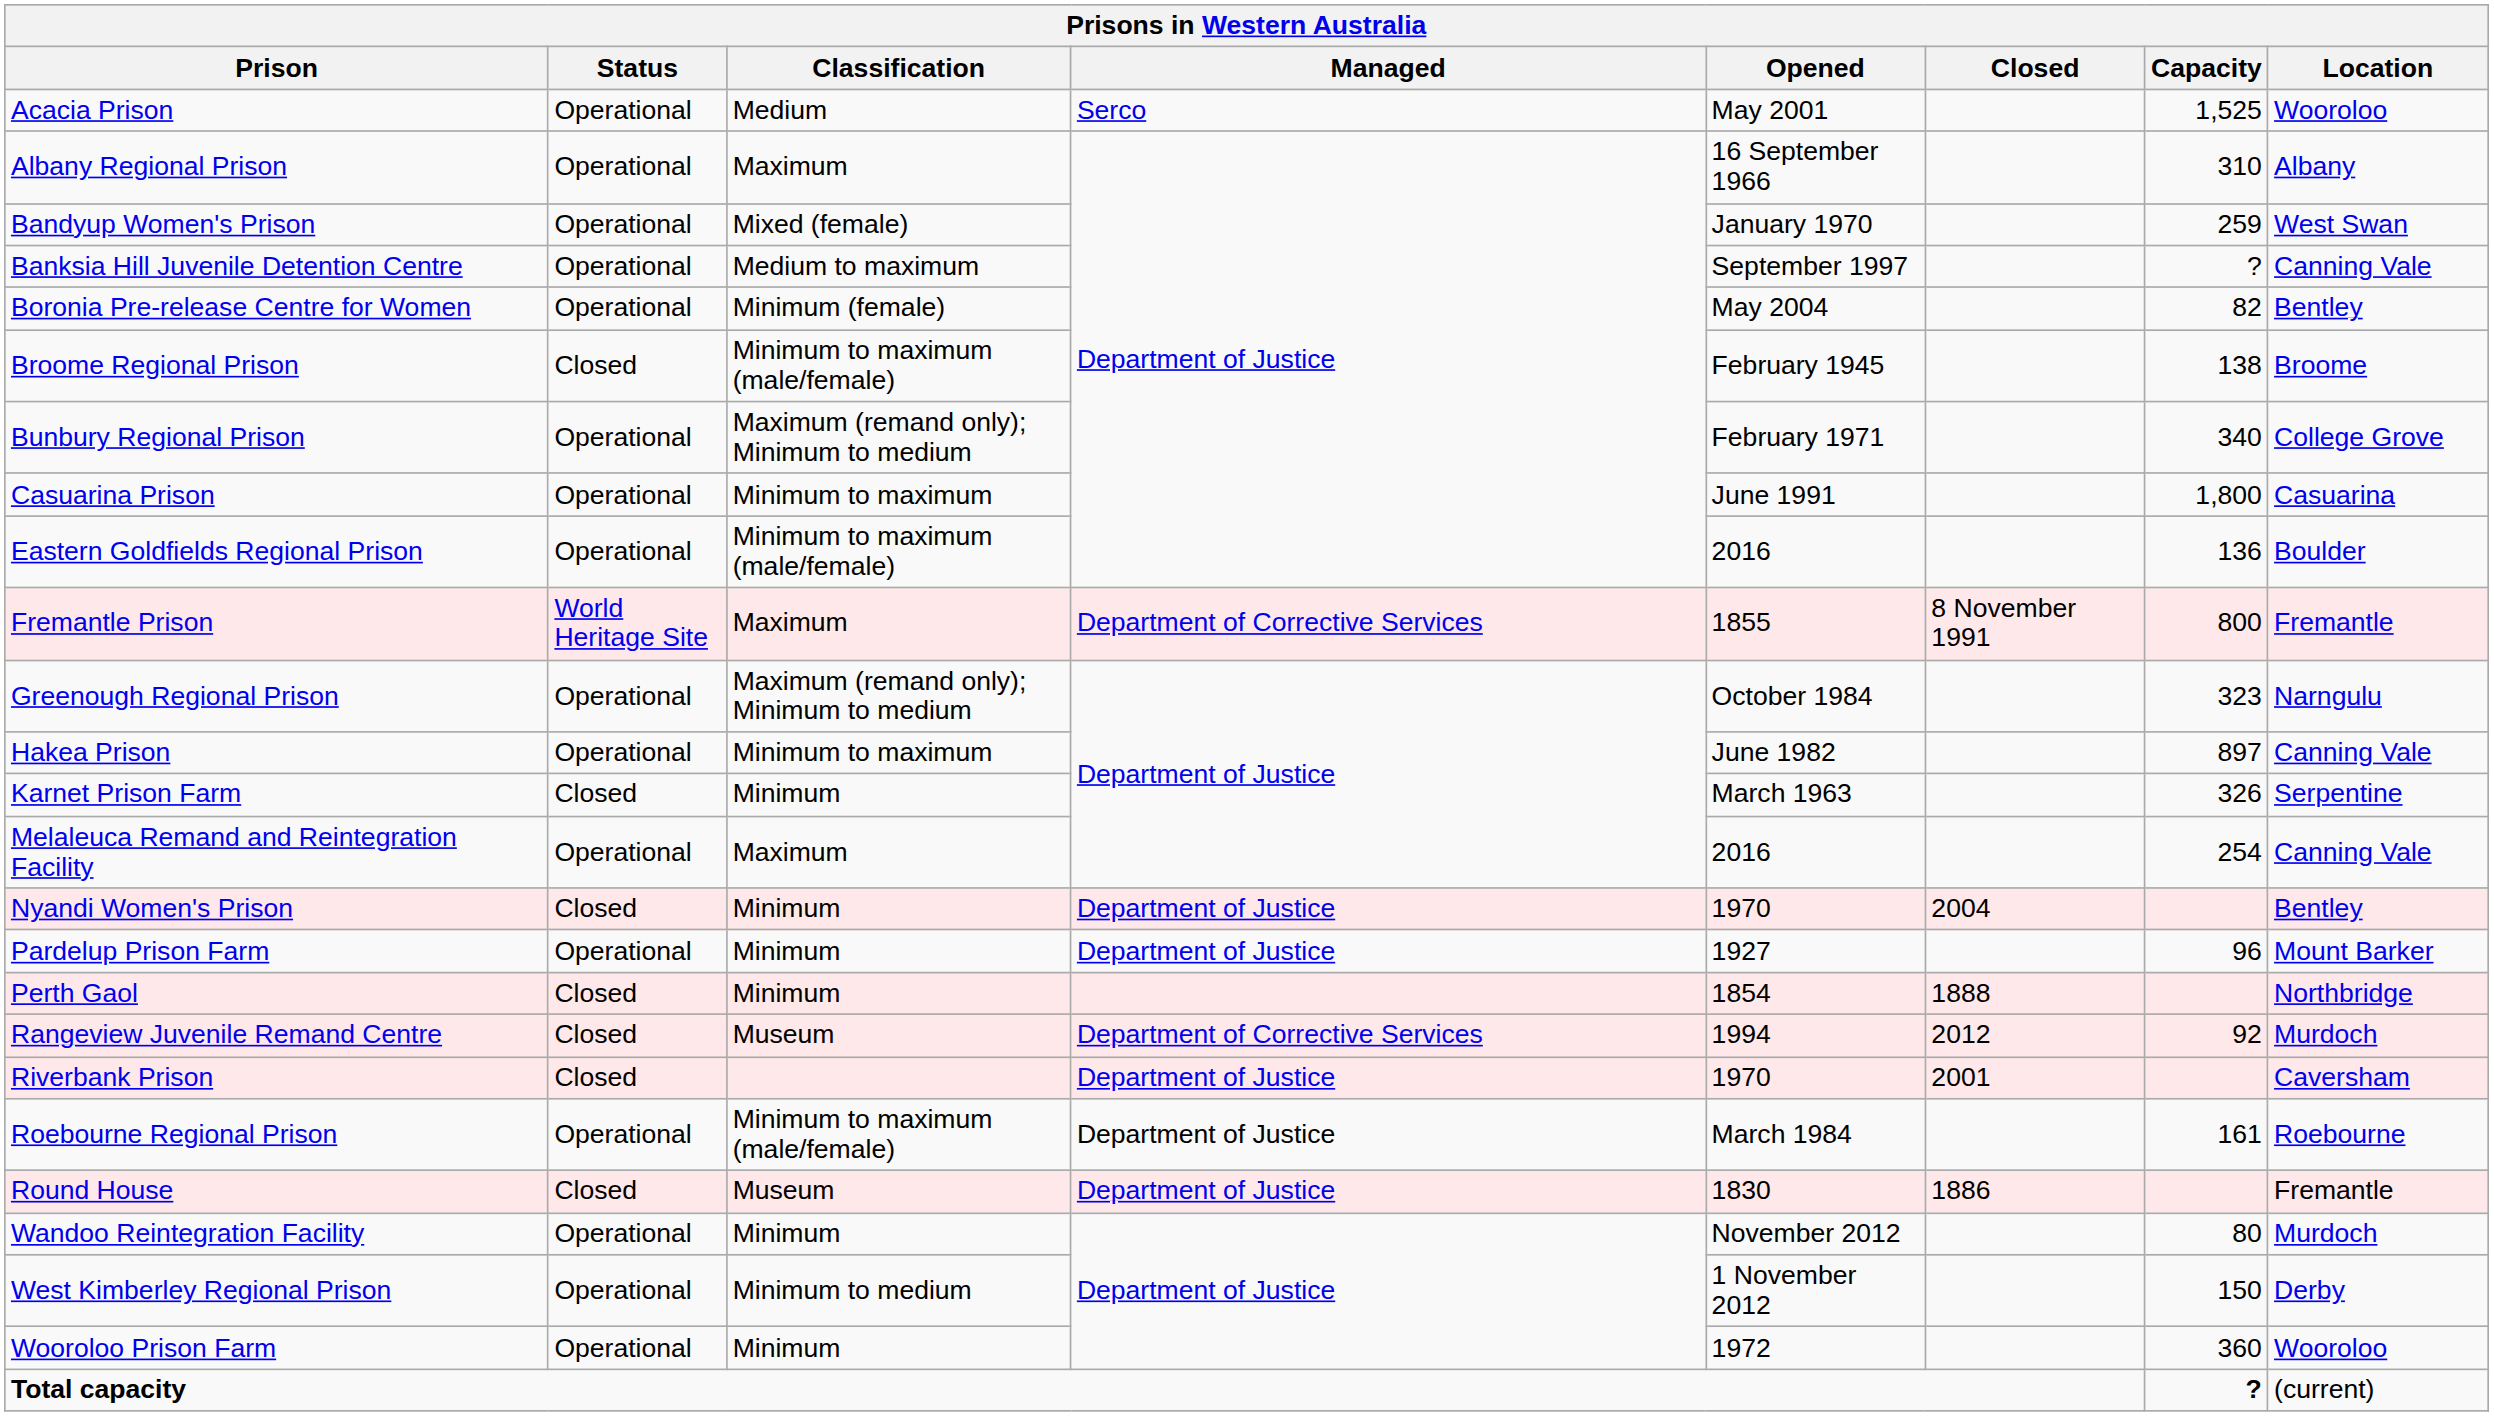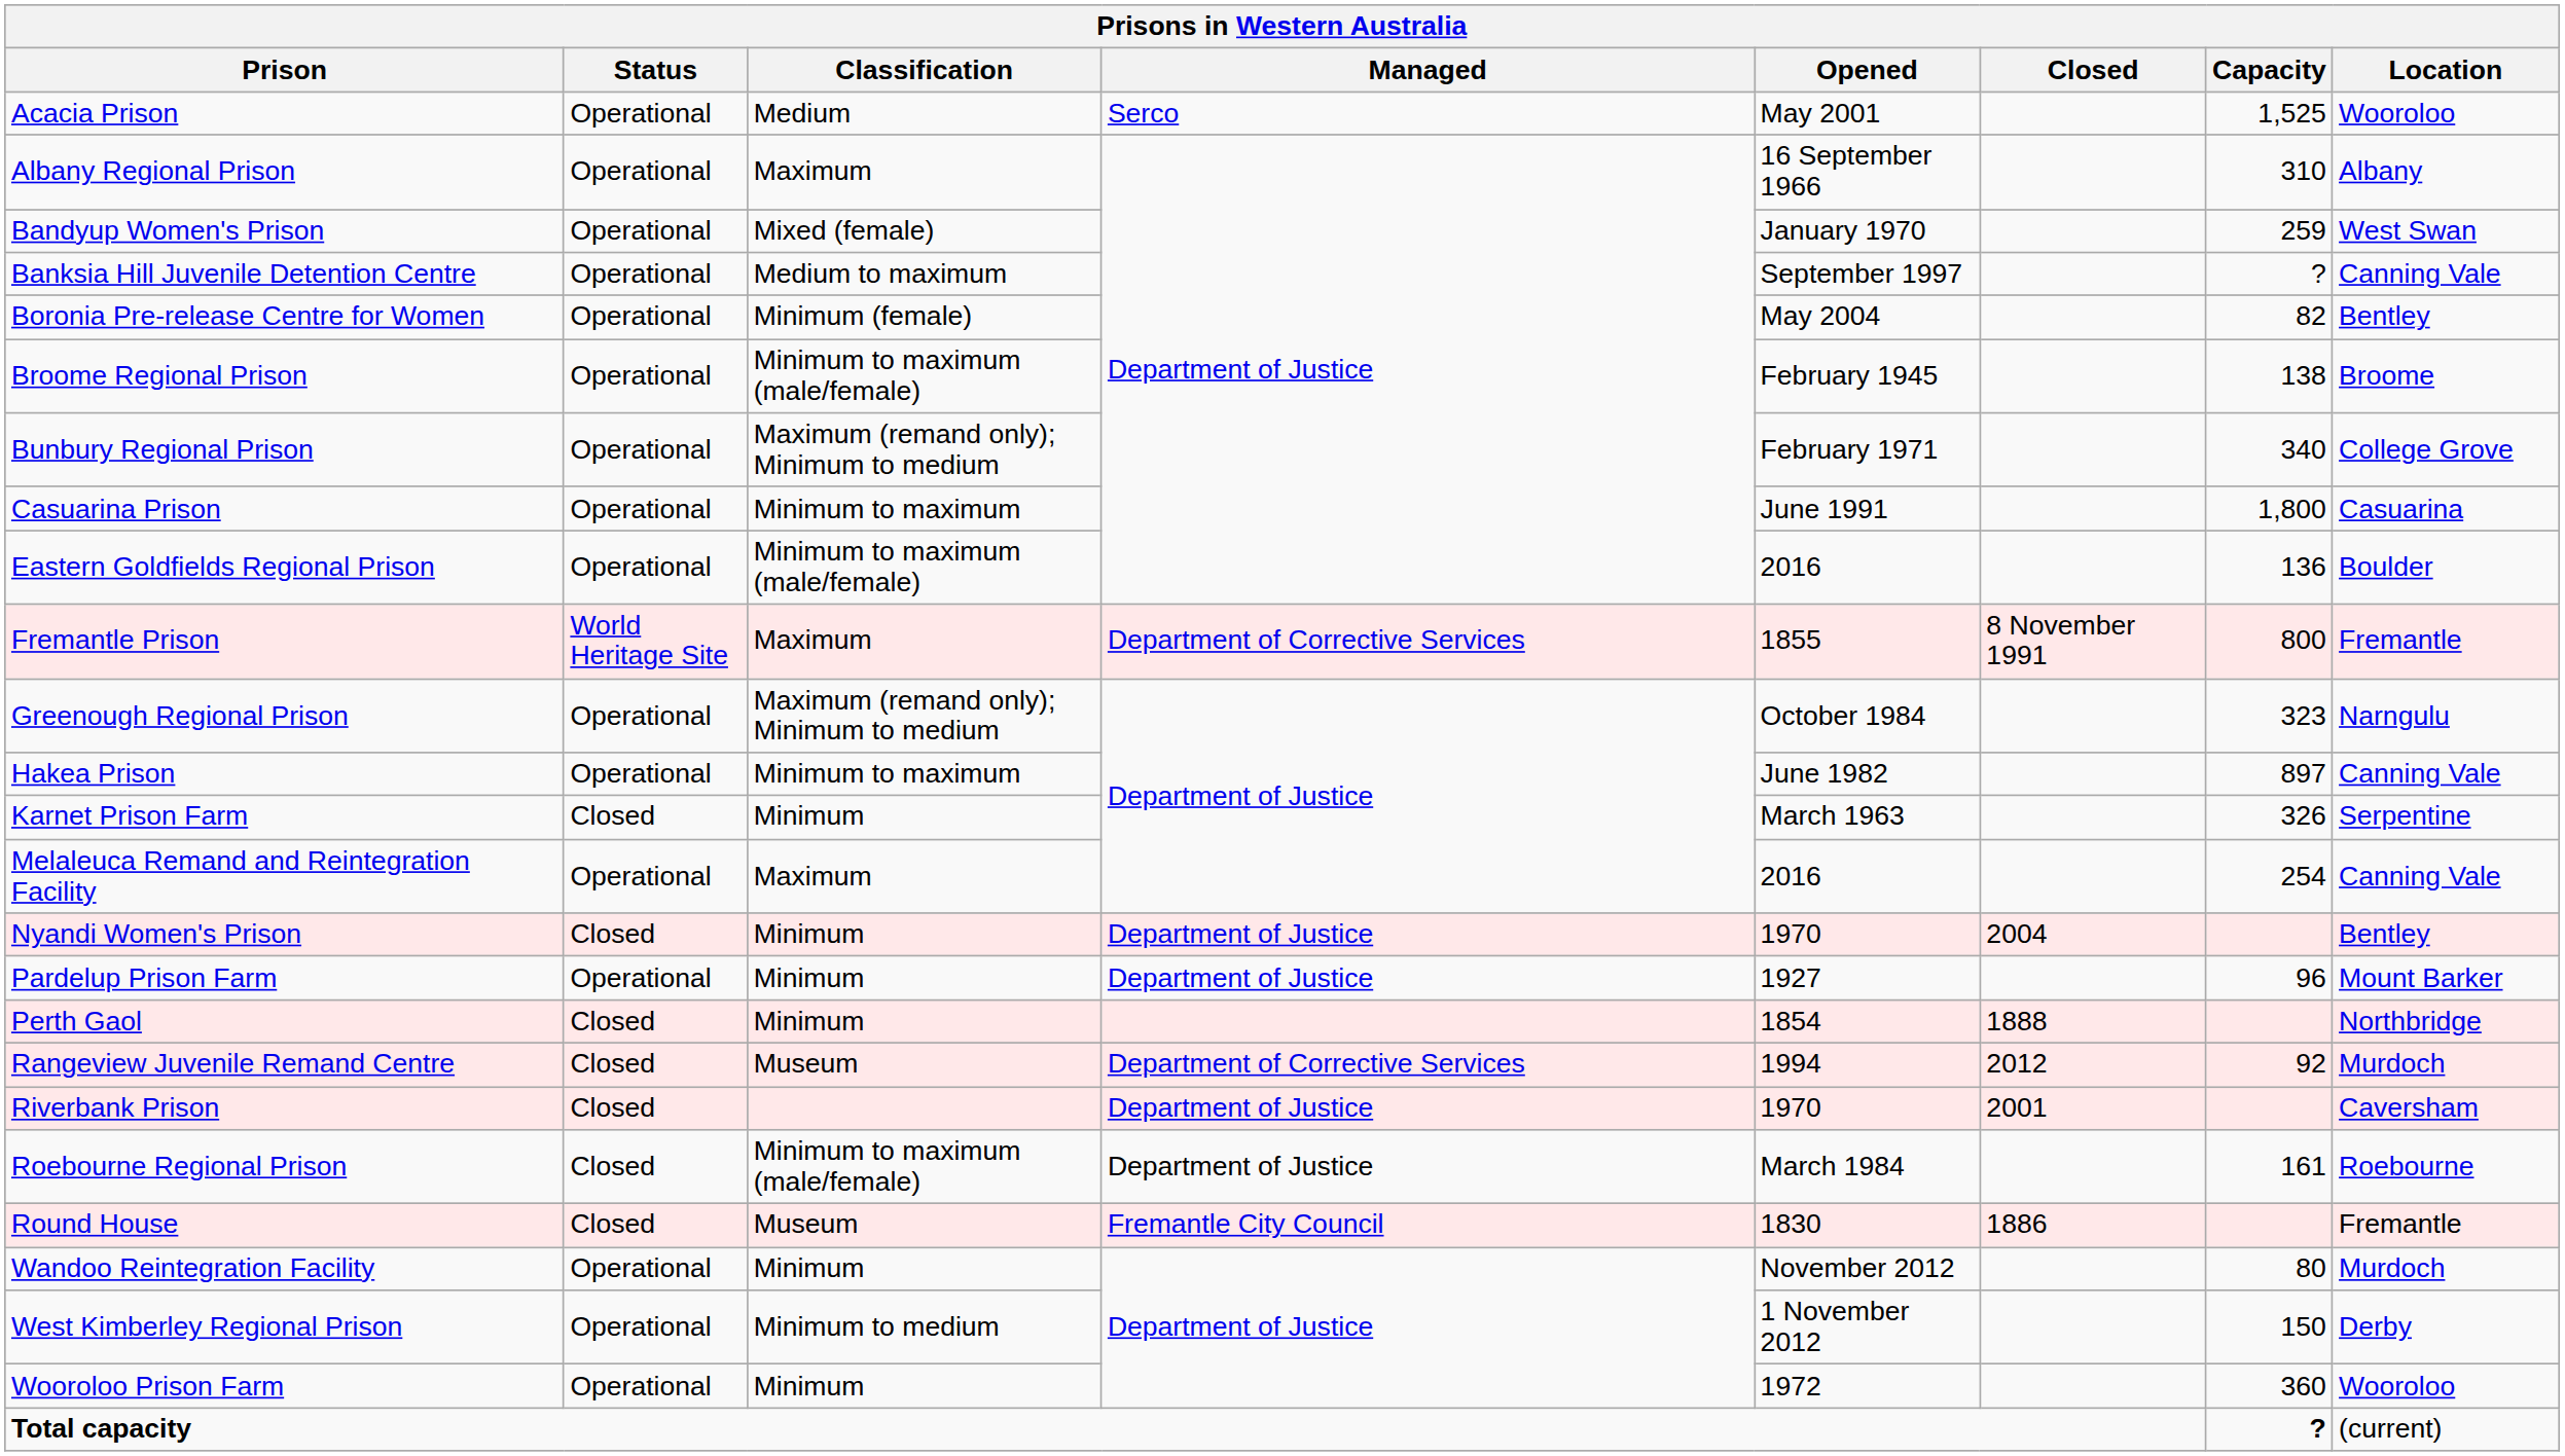 <table class="wikitable sortable">
 <tr>
 <th bgcolor="#CCCCCC" colspan="8">Prisons in <a href='#'>Western Australia</a></th>
 </tr>
 <tr bgcolor="#CCCCCC">
 <th scope="col" width="320">Prison</th>
 <th scope="col" width="100">Status</th>
 <th scope="col" width="200">Classification</th>
 <th scope="col" width="375">Managed</th>
 <th scope="col" width="125">Opened</th>
 <th scope="col" width="125">Closed</th>
 <th scope="col" width="50">Capacity</th>
 <th scope="col" width="125">Location</th>
 </tr>
 <tr>
 <td><a href='#'>Acacia Prison</a></td>
 <td>Operational</td>
 <td>Medium</td>
 <td><a href='#'>Serco</a></td>
 <td>May 2001</td>
 <td></td>
 <td align=right>1,525</td>
 <td><a href='#'>Wooroloo</a></td>
 </tr>
 <tr>
 <td><a href='#'>Albany Regional Prison</a></td>
 <td>Operational</td>
 <td>Maximum</td>
 <td rowspan=8><a href='#'>Department of Justice</a></td>
 <td>16 September 1966</td>
 <td></td>
 <td align=right>310</td>
 <td><a href='#'>Albany</a></td>
 </tr>
 <tr>
 <td><a href='#'>Bandyup Women's Prison</a></td>
 <td>Operational</td>
 <td>Mixed (female)</td>
 <td>January 1970</td>
 <td></td>
 <td align=right>259</td>
 <td><a href='#'>West Swan</a></td>
 </tr>
 <tr>
 <td><a href='#'>Banksia Hill Juvenile Detention Centre</a></td>
 <td>Operational</td>
 <td>Medium to maximum</td>
 <td>September 1997</td>
 <td></td>
 <td align=right>?</td>
 <td><a href='#'>Canning Vale</a></td>
 </tr>
 <tr>
 <td><a href='#'>Boronia Pre-release Centre for Women</a></td>
 <td>Operational</td>
 <td>Minimum (female)</td>
 <td>May 2004</td>
 <td></td>
 <td align=right>82</td>
 <td><a href='#'>Bentley</a></td>
 </tr>
 <tr>
 <td><a href='#'>Broome Regional Prison</a></td>
-<td>Closed</td>
+<td>Operational</td>
 <td>Minimum to maximum (male/female)</td>
 <td>February 1945</td>
 <td></td>
 <td align=right>138</td>
 <td><a href='#'>Broome</a></td>
 </tr>
 <tr>
 <td><a href='#'>Bunbury Regional Prison</a></td>
 <td>Operational</td>
 <td>Maximum (remand only); Minimum to medium</td>
 <td>February 1971</td>
 <td></td>
 <td align=right>340</td>
 <td><a href='#'>College Grove</a></td>
 </tr>
 <tr>
 <td><a href='#'>Casuarina Prison</a></td>
 <td>Operational</td>
 <td>Minimum to maximum</td>
 <td>June 1991</td>
 <td></td>
 <td align=right>1,800</td>
 <td><a href='#'>Casuarina</a></td>
 </tr>
 <tr>
 <td><a href='#'>Eastern Goldfields Regional Prison</a></td>
 <td>Operational</td>
 <td>Minimum to maximum (male/female)</td>
 <td>2016</td>
 <td></td>
 <td align=right>136</td>
 <td><a href='#'>Boulder</a></td>
 </tr>
 <tr bgcolor=#FFE8E9>
 <td><a href='#'>Fremantle Prison</a></td>
 <td><a href='#'>World Heritage Site</a></td>
 <td>Maximum</td>
 <td><a href='#'>Department of Corrective Services</a></td>
 <td>1855</td>
 <td>8 November 1991</td>
 <td align=right>800</td>
 <td><a href='#'>Fremantle</a></td>
 </tr>
 <tr>
 <td><a href='#'>Greenough Regional Prison</a></td>
 <td>Operational</td>
 <td>Maximum (remand only); Minimum to medium</td>
 <td rowspan=4><a href='#'>Department of Justice</a></td>
 <td>October 1984</td>
 <td></td>
 <td align=right>323</td>
 <td><a href='#'>Narngulu</a></td>
 </tr>
 <tr>
 <td><a href='#'>Hakea Prison</a></td>
 <td>Operational</td>
 <td>Minimum to maximum</td>
 <td>June 1982</td>
 <td></td>
 <td align=right>897</td>
 <td><a href='#'>Canning Vale</a></td>
 </tr>
 <tr>
 <td><a href='#'>Karnet Prison Farm</a></td>
 <td>Closed</td>
 <td>Minimum</td>
 <td>March 1963</td>
 <td></td>
 <td align=right>326</td>
 <td><a href='#'>Serpentine</a></td>
 </tr>
 <tr>
 <td><a href='#'>Melaleuca Remand and Reintegration Facility</a></td>
 <td>Operational</td>
 <td>Maximum</td>
 <td>2016</td>
 <td></td>
 <td align=right>254</td>
 <td><a href='#'>Canning Vale</a></td>
 </tr>
 <tr bgcolor="#FFE8E9">
 <td><a href='#'>Nyandi Women's Prison</a></td>
 <td>Closed</td>
 <td>Minimum</td>
 <td><a href='#'>Department of Justice</a></td>
 <td>1970</td>
 <td>2004</td>
 <td align=right></td>
 <td><a href='#'>Bentley</a></td>
 </tr>
 <tr>
 <td><a href='#'>Pardelup Prison Farm</a></td>
 <td>Operational</td>
 <td>Minimum</td>
 <td><a href='#'>Department of Justice</a></td>
 <td>1927</td>
 <td></td>
 <td align=right>96</td>
 <td><a href='#'>Mount Barker</a></td>
 </tr>
 <tr bgcolor=#FFE8E9>
 <td><a href='#'>Perth Gaol</a></td>
 <td>Closed</td>
 <td>Minimum</td>
 <td></td>
 <td>1854</td>
 <td>1888</td>
 <td align=right></td>
 <td><a href='#'>Northbridge</a></td>
 </tr>
 <tr bgcolor=#FFE8E9>
 <td><a href='#'>Rangeview Juvenile Remand Centre</a></td>
 <td>Closed</td>
 <td>Museum</td>
 <td><a href='#'>Department of Corrective Services</a></td>
 <td>1994</td>
 <td>2012</td>
 <td align=right>92</td>
 <td><a href='#'>Murdoch</a></td>
 </tr>
 <tr bgcolor=#FFE8E9>
 <td><a href='#'>Riverbank Prison</a></td>
 <td>Closed</td>
 <td></td>
 <td><a href='#'>Department of Justice</a></td>
 <td>1970</td>
 <td>2001</td>
 <td></td>
 <td><a href='#'>Caversham</a></td>
 </tr>
 <tr>
 <td><a href='#'>Roebourne Regional Prison</a></td>
-<td>Operational</td>
+<td>Closed</td>
 <td>Minimum to maximum (male/female)</td>
 <td>Department of Justice</td>
 <td>March 1984</td>
 <td></td>
 <td align="right">161</td>
 <td><a href='#'>Roebourne</a></td>
 </tr>
 <tr bgcolor=#FFE8E9>
 <td><a href='#'>Round House</a></td>
 <td>Closed</td>
 <td>Museum</td>
-<td><a href='#'>Department of Justice</a></td>
+<td><a href='#'>Fremantle City Council</a></td>
 <td>1830</td>
 <td>1886</td>
 <td align=right></td>
 <td>Fremantle</td>
 </tr>
 <tr>
 <td><a href='#'>Wandoo Reintegration Facility</a></td>
 <td>Operational</td>
 <td>Minimum</td>
 <td rowspan=3><a href='#'>Department of Justice</a></td>
 <td>November 2012</td>
 <td></td>
 <td align=right>80</td>
 <td><a href='#'>Murdoch</a></td>
 </tr>
 <tr>
 <td><a href='#'>West Kimberley Regional Prison</a></td>
 <td>Operational</td>
 <td>Minimum to medium</td>
 <td>1 November 2012</td>
 <td></td>
 <td align=right>150</td>
 <td><a href='#'>Derby</a></td>
 </tr>
 <tr>
 <td><a href='#'>Wooroloo Prison Farm</a></td>
 <td>Operational</td>
 <td>Minimum</td>
 <td>1972</td>
 <td></td>
 <td align=right>360</td>
 <td><a href='#'>Wooroloo</a></td>
 </tr>
 <tr>
 <td colspan=6><strong>Total capacity</strong></td>
 <td align="right"><strong>?</strong></td>
 <td>(current)</td>
 </tr>
 </table>
